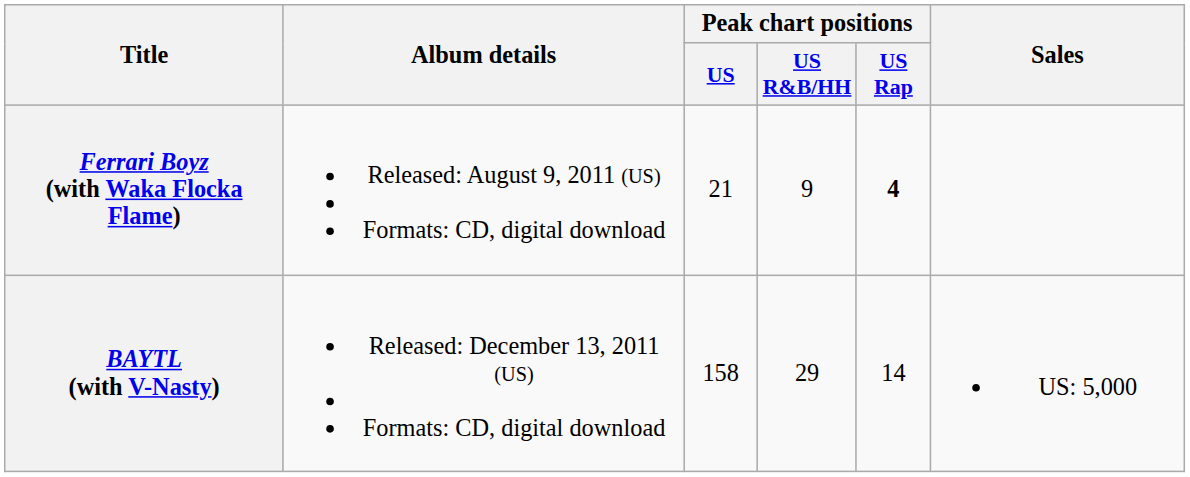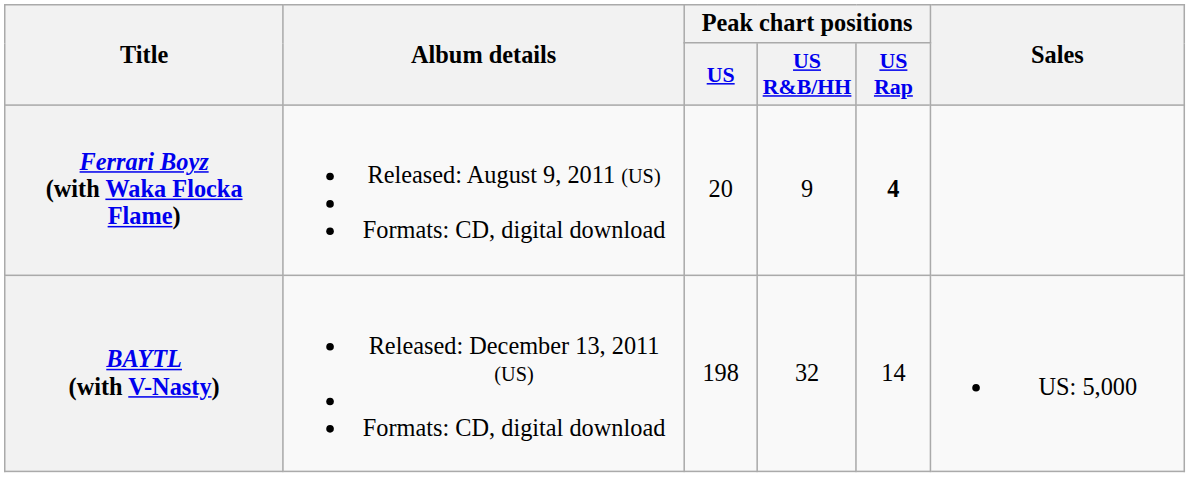 <table class="wikitable plainrowheaders" style="text-align:center;">
 <tr>
 <th scope="col" rowspan="2" style="width:11em;">Title</th>
 <th scope="col" rowspan="2" style="width:16em;">Album details</th>
 <th scope="col" colspan="3">Peak chart positions</th>
 <th scope="col" rowspan="2" style="width:10em;">Sales</th>
 </tr>
 <tr>
 <th scope="col" style="width:2.9em;font-size:90%;"><a href='#'>US</a><br></th>
 <th scope="col" style="width:2.9em;font-size:90%;"><a href='#'>US<br>R&B/HH</a><br></th>
 <th scope="col" style="width:2.9em;font-size:90%;"><a href='#'>US<br>Rap</a><br></th>
 </tr>
 <tr>
 <th scope="row"><em><a href='#'>Ferrari Boyz</a></em><br><span>(with <a href='#'>Waka Flocka Flame</a>)</span></th>
 <td><br><ul><li>Released: August 9, 2011 <small>(US)</small></li><li></li><li>Formats: CD, digital download</li></ul></td>
-<td>21</td>
+<td>20</td>
 <td>9</td>
 <td><strong>4</strong></td>
 <td></td>
 </tr>
 <tr>
 <th scope="row"><em><a href='#'>BAYTL</a></em><br><span>(with <a href='#'>V-Nasty</a>)</span></th>
 <td><br><ul><li>Released: December 13, 2011 <small>(US)</small></li><li></li><li>Formats: CD, digital download</li></ul></td>
-<td>158</td>
-<td>29</td>
+<td>198</td>
+<td>32</td>
 <td>14</td>
 <td><br><ul><li>US: 5,000</li></ul></td>
 </tr>
 </table>
